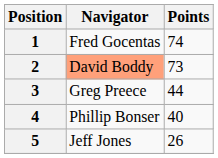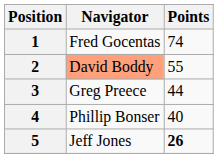 <table class="wikitable">
 <tr>
 <th>Position</th>
 <th>Navigator</th>
 <th>Points</th>
 </tr>
 <tr>
 <th>1</th>
 <td>Fred Gocentas</td>
 <td>74</td>
 </tr>
 <tr>
 <th>2</th>
 <td style="background: lightsalmon;">David Boddy</td>
-<td>73</td>
+<td>55</td>
 </tr>
 <tr>
 <th>3</th>
 <td>Greg Preece</td>
 <td>44</td>
 </tr>
 <tr>
 <th>4</th>
 <td>Phillip Bonser</td>
 <td>40</td>
 </tr>
 <tr>
 <th>5</th>
 <td>Jeff Jones</td>
-<td>26</td>
+<td><strong>26</strong></td>
 </tr>
 <tr>
 </tr>
 </table>
